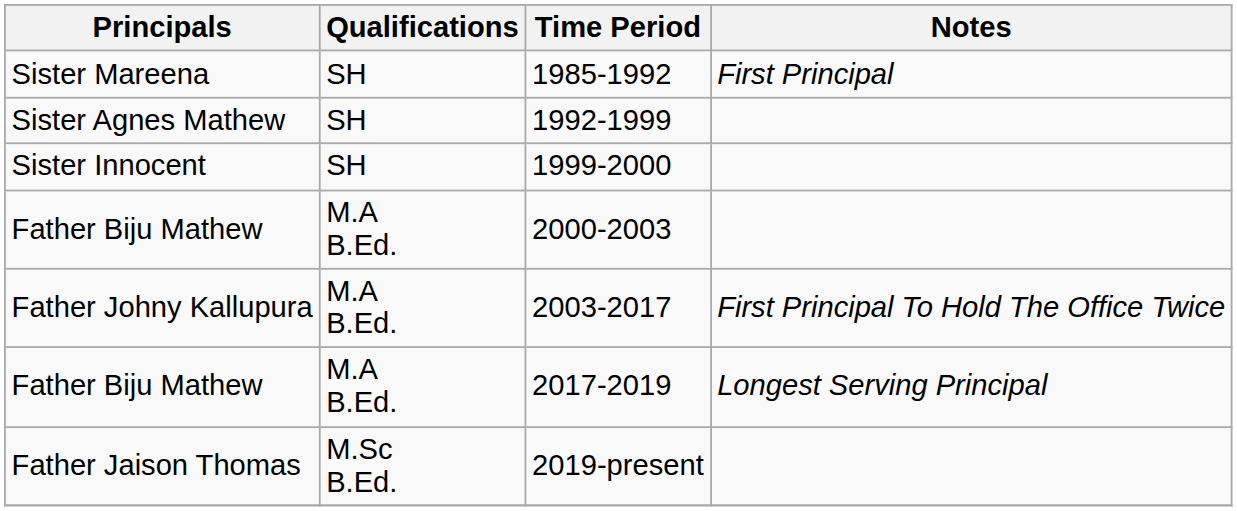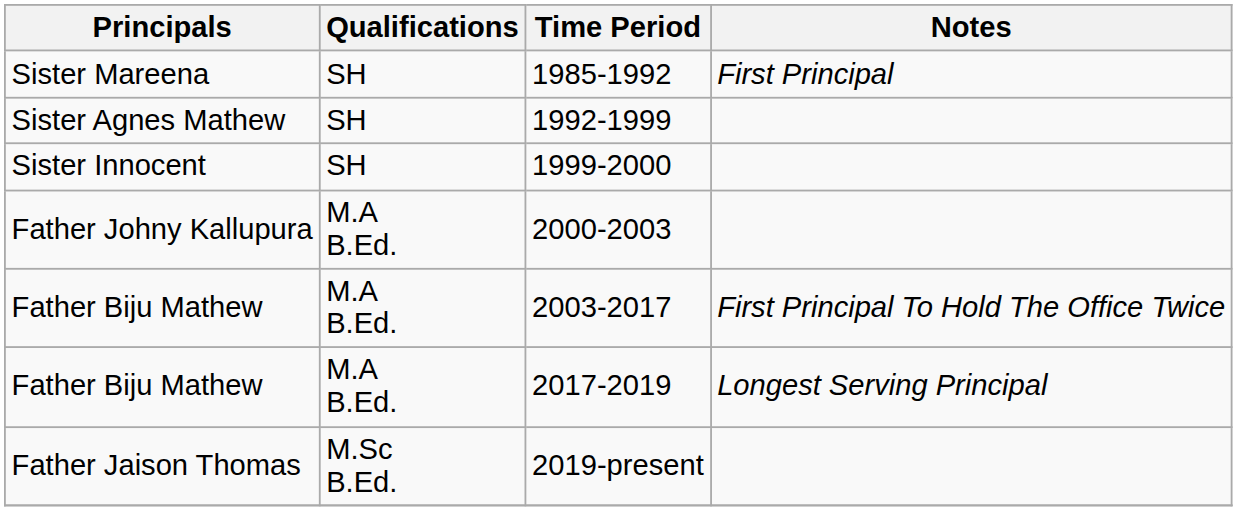 <table class="wikitable">
 <tr>
 <th>Principals</th>
 <th>Qualifications</th>
 <th>Time Period</th>
 <th>Notes</th>
 </tr>
 <tr>
 <td>Sister Mareena</td>
 <td>SH</td>
 <td>1985-1992</td>
 <td><em>First Principal</em></td>
 </tr>
 <tr>
 <td>Sister Agnes Mathew</td>
 <td>SH</td>
 <td>1992-1999</td>
 <td></td>
 </tr>
 <tr>
 <td>Sister Innocent</td>
 <td>SH</td>
 <td>1999-2000</td>
 <td></td>
 </tr>
 <tr>
-<td>Father Biju Mathew</td>
+<td>Father Johny Kallupura</td>
 <td>M.A<br>B.Ed.</td>
 <td>2000-2003</td>
 <td></td>
 </tr>
 <tr>
-<td>Father Johny Kallupura</td>
+<td>Father Biju Mathew</td>
 <td>M.A<br>B.Ed.</td>
 <td>2003-2017</td>
 <td><em>First Principal To Hold The Office Twice</em></td>
 </tr>
 <tr>
 <td>Father Biju Mathew</td>
 <td>M.A<br>B.Ed.</td>
 <td>2017-2019</td>
 <td><em>Longest Serving Principal</em></td>
 </tr>
 <tr>
 <td>Father Jaison Thomas</td>
 <td>M.Sc<br>B.Ed.</td>
 <td>2019-present</td>
 <td></td>
 </tr>
 <tr>
 </tr>
 </table>
